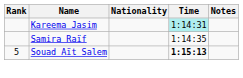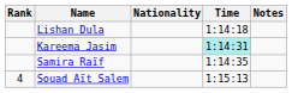 <table class="wikitable sortable" style="text-align:center">
 <tr>
 <th>Rank</th>
 <th>Name</th>
 <th>Nationality</th>
 <th>Time</th>
 <th>Notes</th>
+</tr>
+<tr>
+<td></td>
+<td align=left><a href='#'>Lishan Dula</a></td>
+<td align=left></td>
+<td>1:14:18</td>
+<td></td>
 </tr>
 <tr>
 <td></td>
 <td align=left><a href='#'>Kareema Jasim</a></td>
 <td align=left></td>
 <td style="background: paleturquoise;">1:14:31</td>
 <td></td>
 </tr>
 <tr>
 <td></td>
 <td align=left><a href='#'>Samira Raïf</a></td>
 <td align=left></td>
 <td>1:14:35</td>
 <td></td>
 </tr>
 <tr>
-<td>5</td>
+<td>4</td>
 <td align=left><a href='#'>Souad Aït Salem</a></td>
 <td align=left></td>
-<td><strong>1:15:13</strong></td>
+<td>1:15:13</td>
 <td></td>
 </tr>
 </table>
